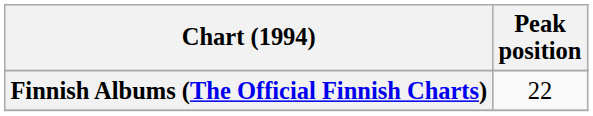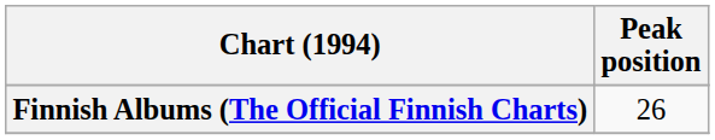 <table class="wikitable sortable plainrowheaders" style="text-align:center">
 <tr>
 <th scope="col">Chart (1994)</th>
 <th scope="col">Peak<br>position</th>
 </tr>
 <tr>
 </tr>
 <tr>
 <th scope="row">Finnish Albums (<a href='#'>The Official Finnish Charts</a>)</th>
-<td align="center">22</td>
+<td align="center">26</td>
 </tr>
 <tr>
 </tr>
 </table>
